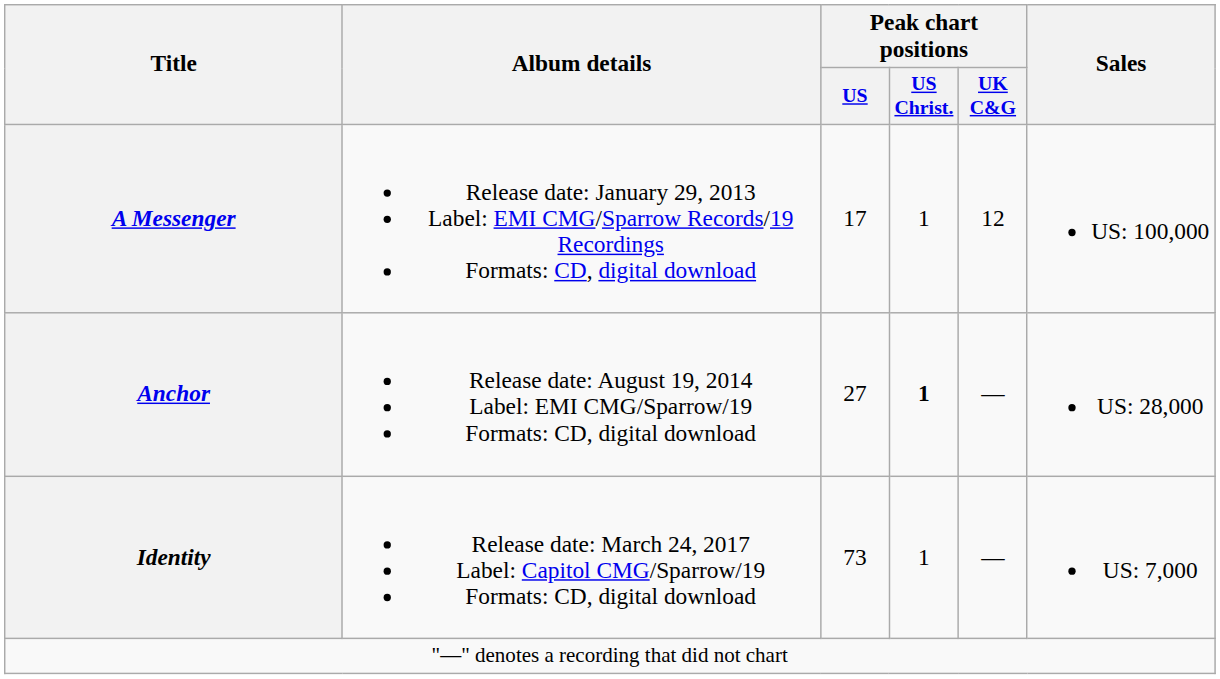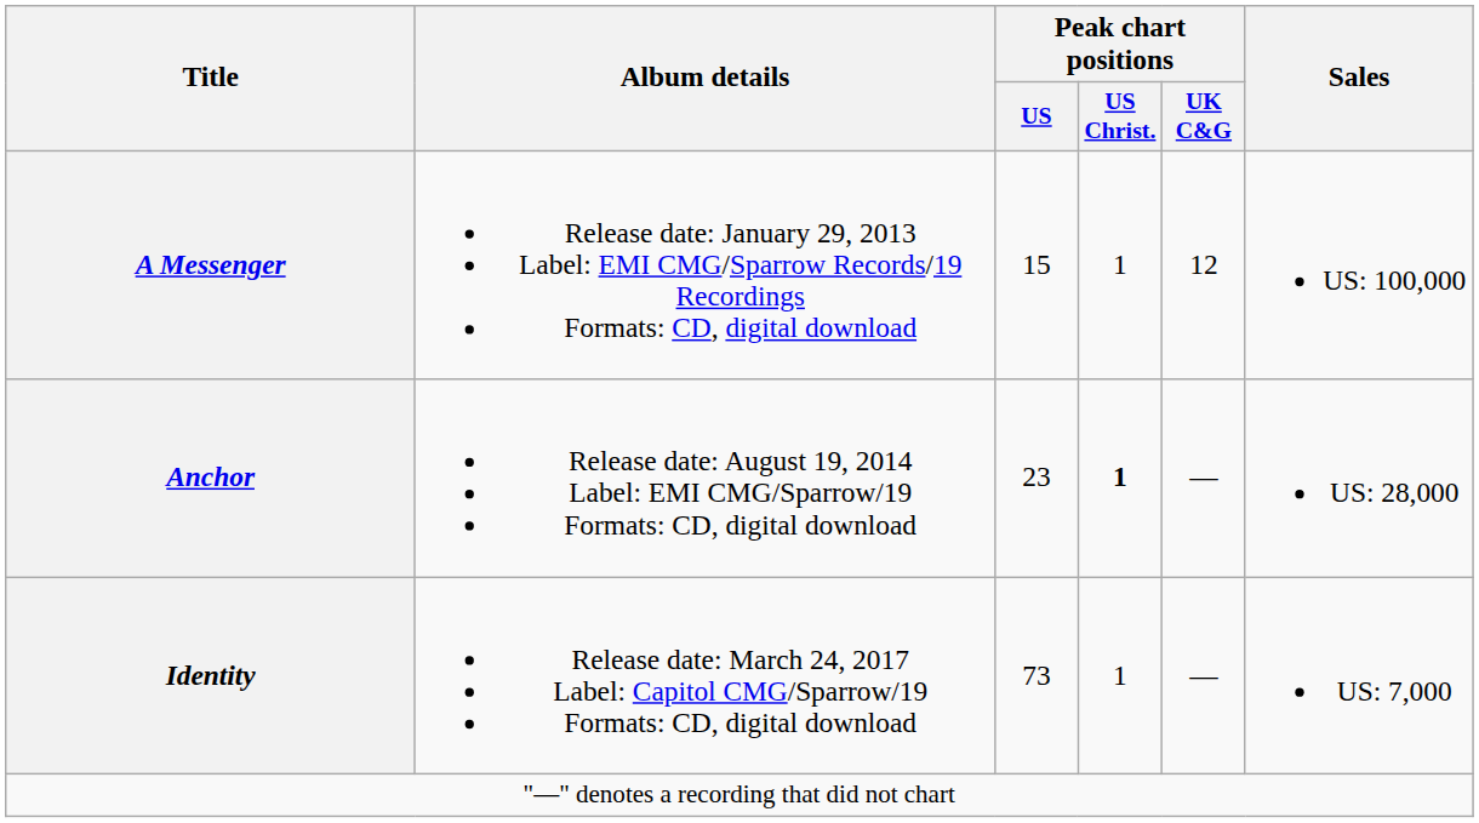 <table class="wikitable plainrowheaders" style="text-align:center;">
 <tr>
 <th rowspan="2" scope="col" style="width:14em;">Title</th>
 <th rowspan="2" scope="col" style="width:20em;">Album details</th>
 <th colspan="3" scope="col">Peak chart positions</th>
 <th rowspan="2">Sales</th>
 </tr>
 <tr>
 <th scope="col" style="width:3em;font-size:85%;"><a href='#'>US</a><br></th>
 <th scope="col" style="width:3em;font-size:85%;"><a href='#'>US<br>Christ.</a><br></th>
 <th scope="col" style="width:3em;font-size:85%;"><a href='#'>UK<br>C&G</a><br></th>
 </tr>
 <tr>
 <th scope="row"><em><a href='#'>A Messenger</a></em></th>
 <td><br><ul><li>Release date: January 29, 2013</li><li>Label: <a href='#'>EMI CMG</a>/<a href='#'>Sparrow Records</a>/<a href='#'>19 Recordings</a></li><li>Formats: <a href='#'>CD</a>, <a href='#'>digital download</a></li></ul></td>
-<td>17</td>
+<td>15</td>
 <td>1</td>
 <td>12</td>
 <td><br><ul><li>US: 100,000</li></ul></td>
 </tr>
 <tr>
 <th scope="row"><em><a href='#'>Anchor</a></em></th>
 <td><br><ul><li>Release date: August 19, 2014</li><li>Label: EMI CMG/Sparrow/19</li><li>Formats: CD, digital download</li></ul></td>
-<td>27</td>
+<td>23</td>
 <td><strong>1</strong></td>
 <td>—</td>
 <td><br><ul><li>US: 28,000</li></ul></td>
 </tr>
 <tr>
 <th scope="row"><em>Identity</em></th>
 <td><br><ul><li>Release date: March 24, 2017</li><li>Label: <a href='#'>Capitol CMG</a>/Sparrow/19</li><li>Formats: CD, digital download</li></ul></td>
 <td>73</td>
 <td>1</td>
 <td>—</td>
 <td><br><ul><li>US: 7,000</li></ul></td>
 </tr>
 <tr>
 <td colspan="6" style="font-size:90%">"—" denotes a recording that did not chart</td>
 </tr>
 </table>
